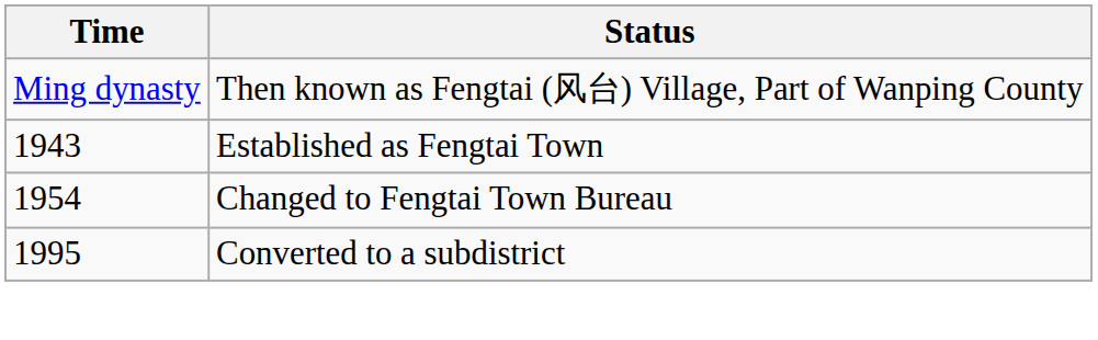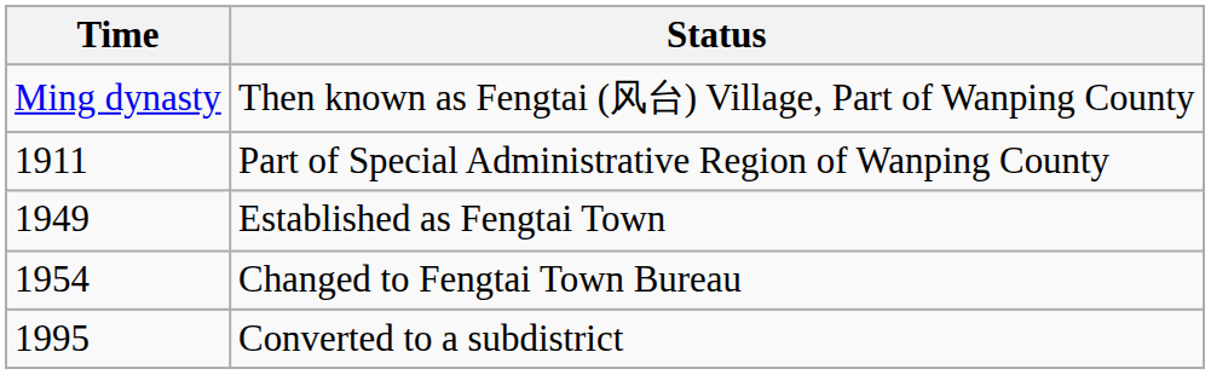 <table class="wikitable">
 <tr>
 <th>Time</th>
 <th>Status</th>
 </tr>
 <tr>
 <td><a href='#'>Ming dynasty</a></td>
 <td>Then known as Fengtai (风台) Village, Part of Wanping County</td>
 </tr>
 <tr>
-<td>1943</td>
+<td>1911</td>
+<td>Part of Special Administrative Region of Wanping County</td>
+</tr>
+<tr>
+<td>1949</td>
 <td>Established as Fengtai Town</td>
 </tr>
 <tr>
 <td>1954</td>
 <td>Changed to Fengtai Town Bureau</td>
 </tr>
 <tr>
 <td>1995</td>
 <td>Converted to a subdistrict</td>
 </tr>
 </table>
